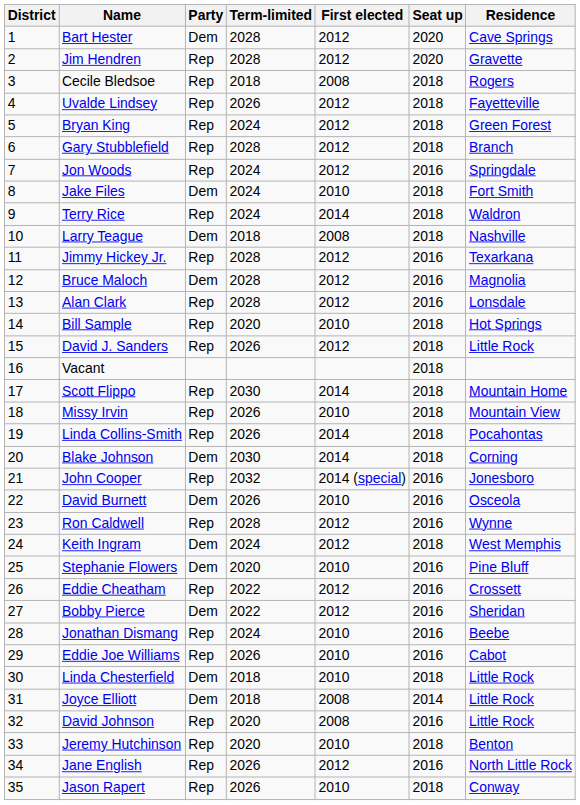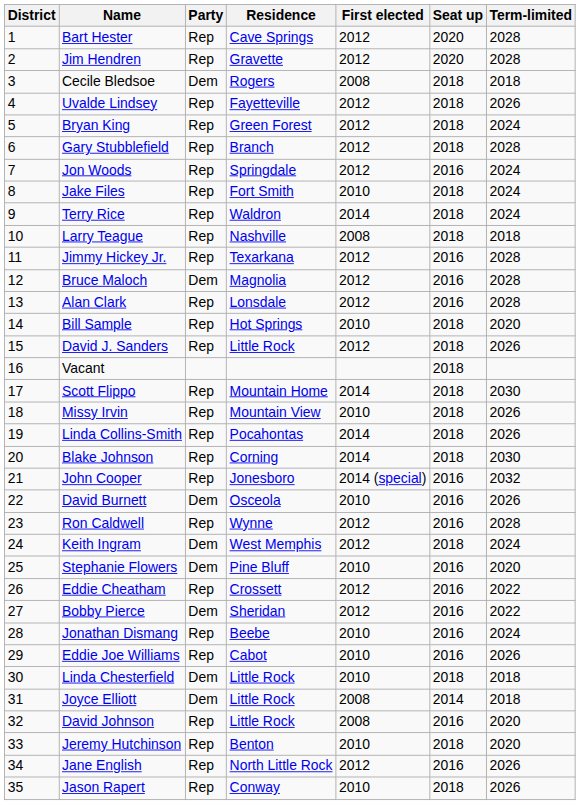 <table class="wikitable sortable">
 <tr>
 <th>District</th>
 <th>Name</th>
 <th>Party</th>
-<th>Term-limited</th>
+<th>Residence</th>
 <th>First elected</th>
 <th>Seat up</th>
-<th>Residence</th>
+<th>Term-limited</th>
 </tr>
 <tr>
 <td>1</td>
 <td><a href='#'>Bart Hester</a></td>
-<td>Dem</td>
-<td>2028</td>
+<td>Rep</td>
+<td><a href='#'>Cave Springs</a></td>
 <td>2012</td>
 <td>2020</td>
-<td><a href='#'>Cave Springs</a></td>
+<td>2028</td>
 </tr>
 <tr>
 <td>2</td>
 <td><a href='#'>Jim Hendren</a></td>
 <td>Rep</td>
-<td>2028</td>
+<td><a href='#'>Gravette</a></td>
 <td>2012</td>
 <td>2020</td>
-<td><a href='#'>Gravette</a></td>
+<td>2028</td>
 </tr>
 <tr>
 <td>3</td>
 <td>Cecile Bledsoe</td>
-<td>Rep</td>
-<td>2018</td>
+<td>Dem</td>
+<td><a href='#'>Rogers</a></td>
 <td>2008</td>
 <td>2018</td>
-<td><a href='#'>Rogers</a></td>
+<td>2018</td>
 </tr>
 <tr>
 <td>4</td>
 <td><a href='#'>Uvalde Lindsey</a></td>
 <td>Rep</td>
-<td>2026</td>
+<td><a href='#'>Fayetteville</a></td>
 <td>2012</td>
 <td>2018</td>
-<td><a href='#'>Fayetteville</a></td>
+<td>2026</td>
 </tr>
 <tr>
 <td>5</td>
 <td><a href='#'>Bryan King</a></td>
 <td>Rep</td>
-<td>2024</td>
+<td><a href='#'>Green Forest</a></td>
 <td>2012</td>
 <td>2018</td>
-<td><a href='#'>Green Forest</a></td>
+<td>2024</td>
 </tr>
 <tr>
 <td>6</td>
 <td><a href='#'>Gary Stubblefield</a></td>
 <td>Rep</td>
-<td>2028</td>
+<td><a href='#'>Branch</a></td>
 <td>2012</td>
 <td>2018</td>
-<td><a href='#'>Branch</a></td>
+<td>2028</td>
 </tr>
 <tr>
 <td>7</td>
 <td><a href='#'>Jon Woods</a></td>
 <td>Rep</td>
-<td>2024</td>
+<td><a href='#'>Springdale</a></td>
 <td>2012</td>
 <td>2016</td>
-<td><a href='#'>Springdale</a></td>
+<td>2024</td>
 </tr>
 <tr>
 <td>8</td>
 <td><a href='#'>Jake Files</a></td>
-<td>Dem</td>
-<td>2024</td>
+<td>Rep</td>
+<td><a href='#'>Fort Smith</a></td>
 <td>2010</td>
 <td>2018</td>
-<td><a href='#'>Fort Smith</a></td>
+<td>2024</td>
 </tr>
 <tr>
 <td>9</td>
 <td><a href='#'>Terry Rice</a></td>
 <td>Rep</td>
-<td>2024</td>
+<td><a href='#'>Waldron</a></td>
 <td>2014</td>
 <td>2018</td>
-<td><a href='#'>Waldron</a></td>
+<td>2024</td>
 </tr>
 <tr>
 <td>10</td>
 <td><a href='#'>Larry Teague</a></td>
-<td>Dem</td>
-<td>2018</td>
+<td>Rep</td>
+<td><a href='#'>Nashville</a></td>
 <td>2008</td>
 <td>2018</td>
-<td><a href='#'>Nashville</a></td>
+<td>2018</td>
 </tr>
 <tr>
 <td>11</td>
 <td><a href='#'>Jimmy Hickey Jr.</a></td>
 <td>Rep</td>
-<td>2028</td>
+<td><a href='#'>Texarkana</a></td>
 <td>2012</td>
 <td>2016</td>
-<td><a href='#'>Texarkana</a></td>
+<td>2028</td>
 </tr>
 <tr>
 <td>12</td>
 <td><a href='#'>Bruce Maloch</a></td>
 <td>Dem</td>
-<td>2028</td>
+<td><a href='#'>Magnolia</a></td>
 <td>2012</td>
 <td>2016</td>
-<td><a href='#'>Magnolia</a></td>
+<td>2028</td>
 </tr>
 <tr>
 <td>13</td>
 <td><a href='#'>Alan Clark</a></td>
 <td>Rep</td>
-<td>2028</td>
+<td><a href='#'>Lonsdale</a></td>
 <td>2012</td>
 <td>2016</td>
-<td><a href='#'>Lonsdale</a></td>
+<td>2028</td>
 </tr>
 <tr>
 <td>14</td>
 <td><a href='#'>Bill Sample</a></td>
 <td>Rep</td>
-<td>2020</td>
+<td><a href='#'>Hot Springs</a></td>
 <td>2010</td>
 <td>2018</td>
-<td><a href='#'>Hot Springs</a></td>
+<td>2020</td>
 </tr>
 <tr>
 <td>15</td>
 <td><a href='#'>David J. Sanders</a></td>
 <td>Rep</td>
-<td>2026</td>
+<td><a href='#'>Little Rock</a></td>
 <td>2012</td>
 <td>2018</td>
-<td><a href='#'>Little Rock</a></td>
+<td>2026</td>
 </tr>
 <tr>
 <td>16</td>
 <td>Vacant</td>
 <td></td>
 <td></td>
 <td></td>
 <td>2018</td>
 <td></td>
 </tr>
 <tr>
 <td>17</td>
 <td><a href='#'>Scott Flippo</a></td>
 <td>Rep</td>
-<td>2030</td>
+<td><a href='#'>Mountain Home</a></td>
 <td>2014</td>
 <td>2018</td>
-<td><a href='#'>Mountain Home</a></td>
+<td>2030</td>
 </tr>
 <tr>
 <td>18</td>
 <td><a href='#'>Missy Irvin</a></td>
 <td>Rep</td>
-<td>2026</td>
+<td><a href='#'>Mountain View</a></td>
 <td>2010</td>
 <td>2018</td>
-<td><a href='#'>Mountain View</a></td>
+<td>2026</td>
 </tr>
 <tr>
 <td>19</td>
 <td><a href='#'>Linda Collins-Smith</a></td>
 <td>Rep</td>
-<td>2026</td>
+<td><a href='#'>Pocahontas</a></td>
 <td>2014</td>
 <td>2018</td>
-<td><a href='#'>Pocahontas</a></td>
+<td>2026</td>
 </tr>
 <tr>
 <td>20</td>
 <td><a href='#'>Blake Johnson</a></td>
-<td>Dem</td>
-<td>2030</td>
+<td>Rep</td>
+<td><a href='#'>Corning</a></td>
 <td>2014</td>
 <td>2018</td>
-<td><a href='#'>Corning</a></td>
+<td>2030</td>
 </tr>
 <tr>
 <td>21</td>
 <td><a href='#'>John Cooper</a></td>
 <td>Rep</td>
-<td>2032</td>
+<td><a href='#'>Jonesboro</a></td>
 <td>2014 (<a href='#'>special</a>)</td>
 <td>2016</td>
-<td><a href='#'>Jonesboro</a></td>
+<td>2032</td>
 </tr>
 <tr>
 <td>22</td>
 <td><a href='#'>David Burnett</a></td>
 <td>Dem</td>
-<td>2026</td>
+<td><a href='#'>Osceola</a></td>
 <td>2010</td>
 <td>2016</td>
-<td><a href='#'>Osceola</a></td>
+<td>2026</td>
 </tr>
 <tr>
 <td>23</td>
 <td><a href='#'>Ron Caldwell</a></td>
 <td>Rep</td>
-<td>2028</td>
+<td><a href='#'>Wynne</a></td>
 <td>2012</td>
 <td>2016</td>
-<td><a href='#'>Wynne</a></td>
+<td>2028</td>
 </tr>
 <tr>
 <td>24</td>
 <td><a href='#'>Keith Ingram</a></td>
 <td>Dem</td>
-<td>2024</td>
+<td><a href='#'>West Memphis</a></td>
 <td>2012</td>
 <td>2018</td>
-<td><a href='#'>West Memphis</a></td>
+<td>2024</td>
 </tr>
 <tr>
 <td>25</td>
 <td><a href='#'>Stephanie Flowers</a></td>
 <td>Dem</td>
-<td>2020</td>
+<td><a href='#'>Pine Bluff</a></td>
 <td>2010</td>
 <td>2016</td>
-<td><a href='#'>Pine Bluff</a></td>
+<td>2020</td>
 </tr>
 <tr>
 <td>26</td>
 <td><a href='#'>Eddie Cheatham</a></td>
 <td>Rep</td>
-<td>2022</td>
+<td><a href='#'>Crossett</a></td>
 <td>2012</td>
 <td>2016</td>
-<td><a href='#'>Crossett</a></td>
+<td>2022</td>
 </tr>
 <tr>
 <td>27</td>
 <td><a href='#'>Bobby Pierce</a></td>
 <td>Dem</td>
-<td>2022</td>
+<td><a href='#'>Sheridan</a></td>
 <td>2012</td>
 <td>2016</td>
-<td><a href='#'>Sheridan</a></td>
+<td>2022</td>
 </tr>
 <tr>
 <td>28</td>
 <td><a href='#'>Jonathan Dismang</a></td>
 <td>Rep</td>
-<td>2024</td>
+<td><a href='#'>Beebe</a></td>
 <td>2010</td>
 <td>2016</td>
-<td><a href='#'>Beebe</a></td>
+<td>2024</td>
 </tr>
 <tr>
 <td>29</td>
 <td><a href='#'>Eddie Joe Williams</a></td>
 <td>Rep</td>
-<td>2026</td>
+<td><a href='#'>Cabot</a></td>
 <td>2010</td>
 <td>2016</td>
-<td><a href='#'>Cabot</a></td>
+<td>2026</td>
 </tr>
 <tr>
 <td>30</td>
 <td><a href='#'>Linda Chesterfield</a></td>
 <td>Dem</td>
-<td>2018</td>
+<td><a href='#'>Little Rock</a></td>
 <td>2010</td>
 <td>2018</td>
-<td><a href='#'>Little Rock</a></td>
+<td>2018</td>
 </tr>
 <tr>
 <td>31</td>
 <td><a href='#'>Joyce Elliott</a></td>
 <td>Dem</td>
-<td>2018</td>
+<td><a href='#'>Little Rock</a></td>
 <td>2008</td>
 <td>2014</td>
-<td><a href='#'>Little Rock</a></td>
+<td>2018</td>
 </tr>
 <tr>
 <td>32</td>
 <td><a href='#'>David Johnson</a></td>
 <td>Rep</td>
-<td>2020</td>
+<td><a href='#'>Little Rock</a></td>
 <td>2008</td>
 <td>2016</td>
-<td><a href='#'>Little Rock</a></td>
+<td>2020</td>
 </tr>
 <tr>
 <td>33</td>
 <td><a href='#'>Jeremy Hutchinson</a></td>
 <td>Rep</td>
-<td>2020</td>
+<td><a href='#'>Benton</a></td>
 <td>2010</td>
 <td>2018</td>
-<td><a href='#'>Benton</a></td>
+<td>2020</td>
 </tr>
 <tr>
 <td>34</td>
 <td><a href='#'>Jane English</a></td>
 <td>Rep</td>
-<td>2026</td>
+<td><a href='#'>North Little Rock</a></td>
 <td>2012</td>
 <td>2016</td>
-<td><a href='#'>North Little Rock</a></td>
+<td>2026</td>
 </tr>
 <tr>
 <td>35</td>
 <td><a href='#'>Jason Rapert</a></td>
 <td>Rep</td>
-<td>2026</td>
+<td><a href='#'>Conway</a></td>
 <td>2010</td>
 <td>2018</td>
-<td><a href='#'>Conway</a></td>
+<td>2026</td>
 </tr>
 </table>
